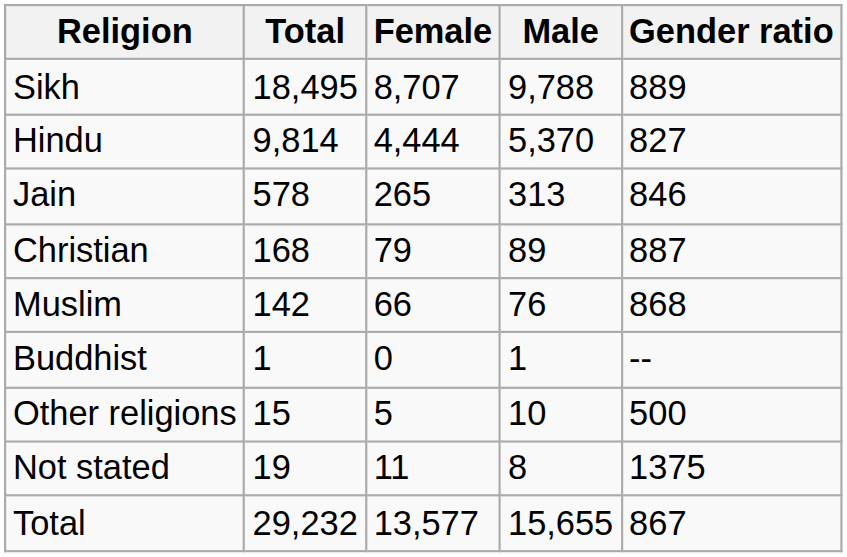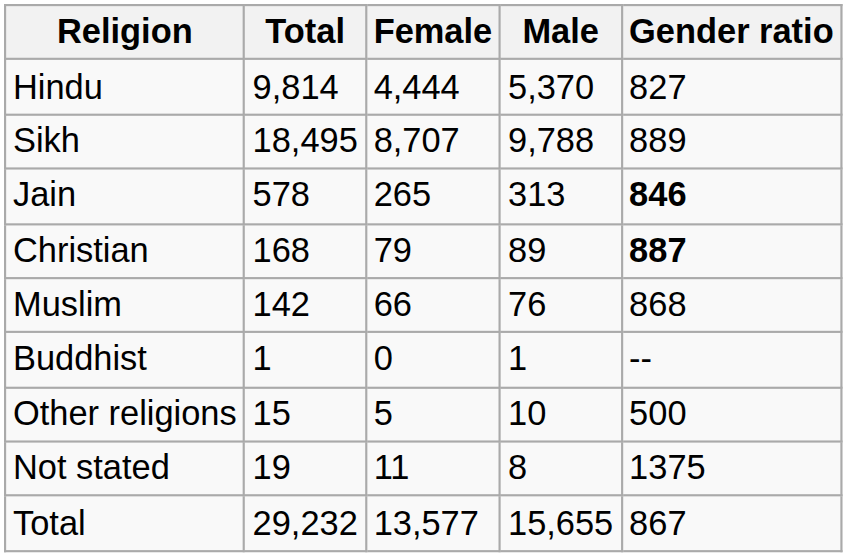 <table class="wikitable sortable">
 <tr>
 <th>Religion</th>
 <th>Total</th>
 <th>Female</th>
 <th>Male</th>
 <th>Gender ratio</th>
 </tr>
 <tr>
+<td>Hindu</td>
+<td>9,814</td>
+<td>4,444</td>
+<td>5,370</td>
+<td>827</td>
+</tr>
+<tr>
 <td>Sikh</td>
 <td>18,495</td>
 <td>8,707</td>
 <td>9,788</td>
 <td>889</td>
 </tr>
 <tr>
-<td>Hindu</td>
-<td>9,814</td>
-<td>4,444</td>
-<td>5,370</td>
-<td>827</td>
-</tr>
-<tr>
 <td>Jain</td>
 <td>578</td>
 <td>265</td>
 <td>313</td>
-<td>846</td>
+<td><strong>846</strong></td>
 </tr>
 <tr>
 <td>Christian</td>
 <td>168</td>
 <td>79</td>
 <td>89</td>
-<td>887</td>
+<td><strong>887</strong></td>
 </tr>
 <tr>
 <td>Muslim</td>
 <td>142</td>
 <td>66</td>
 <td>76</td>
 <td>868</td>
 </tr>
 <tr>
 <td>Buddhist</td>
 <td>1</td>
 <td>0</td>
 <td>1</td>
 <td>--</td>
 </tr>
 <tr>
 <td>Other religions</td>
 <td>15</td>
 <td>5</td>
 <td>10</td>
 <td>500</td>
 </tr>
 <tr>
 <td>Not stated</td>
 <td>19</td>
 <td>11</td>
 <td>8</td>
 <td>1375</td>
 </tr>
 <tr>
 <td>Total</td>
 <td>29,232</td>
 <td>13,577</td>
 <td>15,655</td>
 <td>867</td>
 </tr>
 </table>
